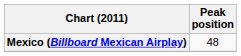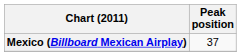 <table class="wikitable sortable plainrowheaders" style="text-align:center">
 <tr>
 <th scope="col">Chart (2011)</th>
 <th scope="col">Peak<br>position</th>
 </tr>
 <tr>
 <th scope="row">Mexico (<a href='#'><em>Billboard</em> Mexican Airplay</a>)</th>
-<td style="text-align:center;">48</td>
+<td style="text-align:center;">37</td>
 </tr>
 <tr>
 </tr>
 <tr>
 </tr>
 </table>
